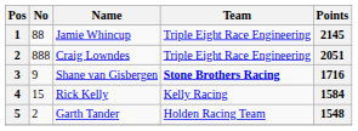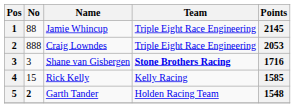 <table class="wikitable" style="font-size: 85%;">
 <tr>
 <th>Pos</th>
 <th>No</th>
 <th>Name</th>
 <th>Team</th>
 <th>Points</th>
 </tr>
 <tr>
 <th>1</th>
 <td>88</td>
 <td> <a href='#'>Jamie Whincup</a></td>
 <td><a href='#'>Triple Eight Race Engineering</a></td>
 <th>2145</th>
 </tr>
 <tr>
 <th>2</th>
 <td>888</td>
 <td> <a href='#'>Craig Lowndes</a></td>
 <td><a href='#'>Triple Eight Race Engineering</a></td>
-<th>2051</th>
+<th>2053</th>
 </tr>
 <tr>
 <th>3</th>
-<td>9</td>
+<td>3</td>
 <td> <a href='#'>Shane van Gisbergen</a></td>
 <td><strong><a href='#'>Stone Brothers Racing</a></strong></td>
 <th>1716</th>
 </tr>
 <tr>
 <th>4</th>
 <td>15</td>
 <td> <a href='#'>Rick Kelly</a></td>
 <td><a href='#'>Kelly Racing</a></td>
-<th>1584</th>
+<th>1585</th>
 </tr>
 <tr>
 <th>5</th>
-<td>2</td>
+<td><strong>2</strong></td>
 <td> <a href='#'>Garth Tander</a></td>
 <td><a href='#'>Holden Racing Team</a></td>
 <th>1548</th>
 </tr>
 <tr>
 </tr>
 </table>
